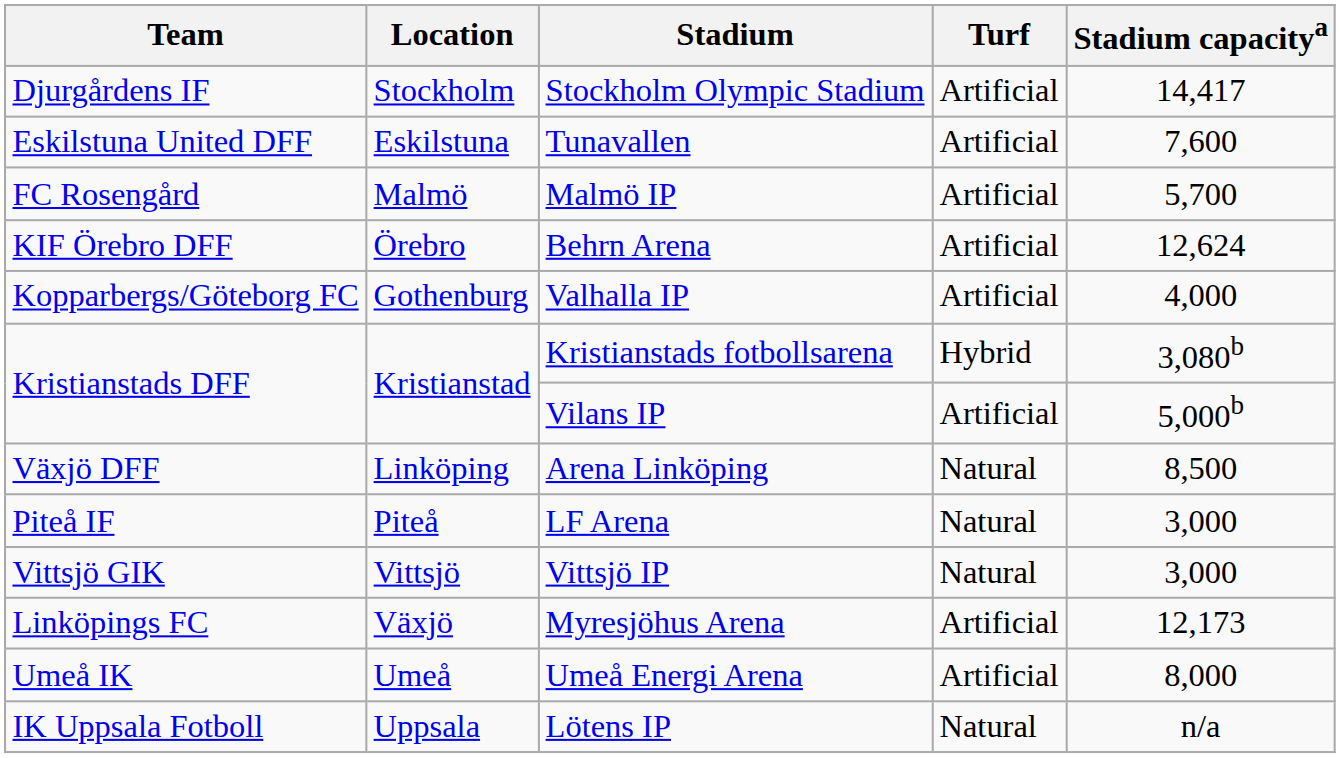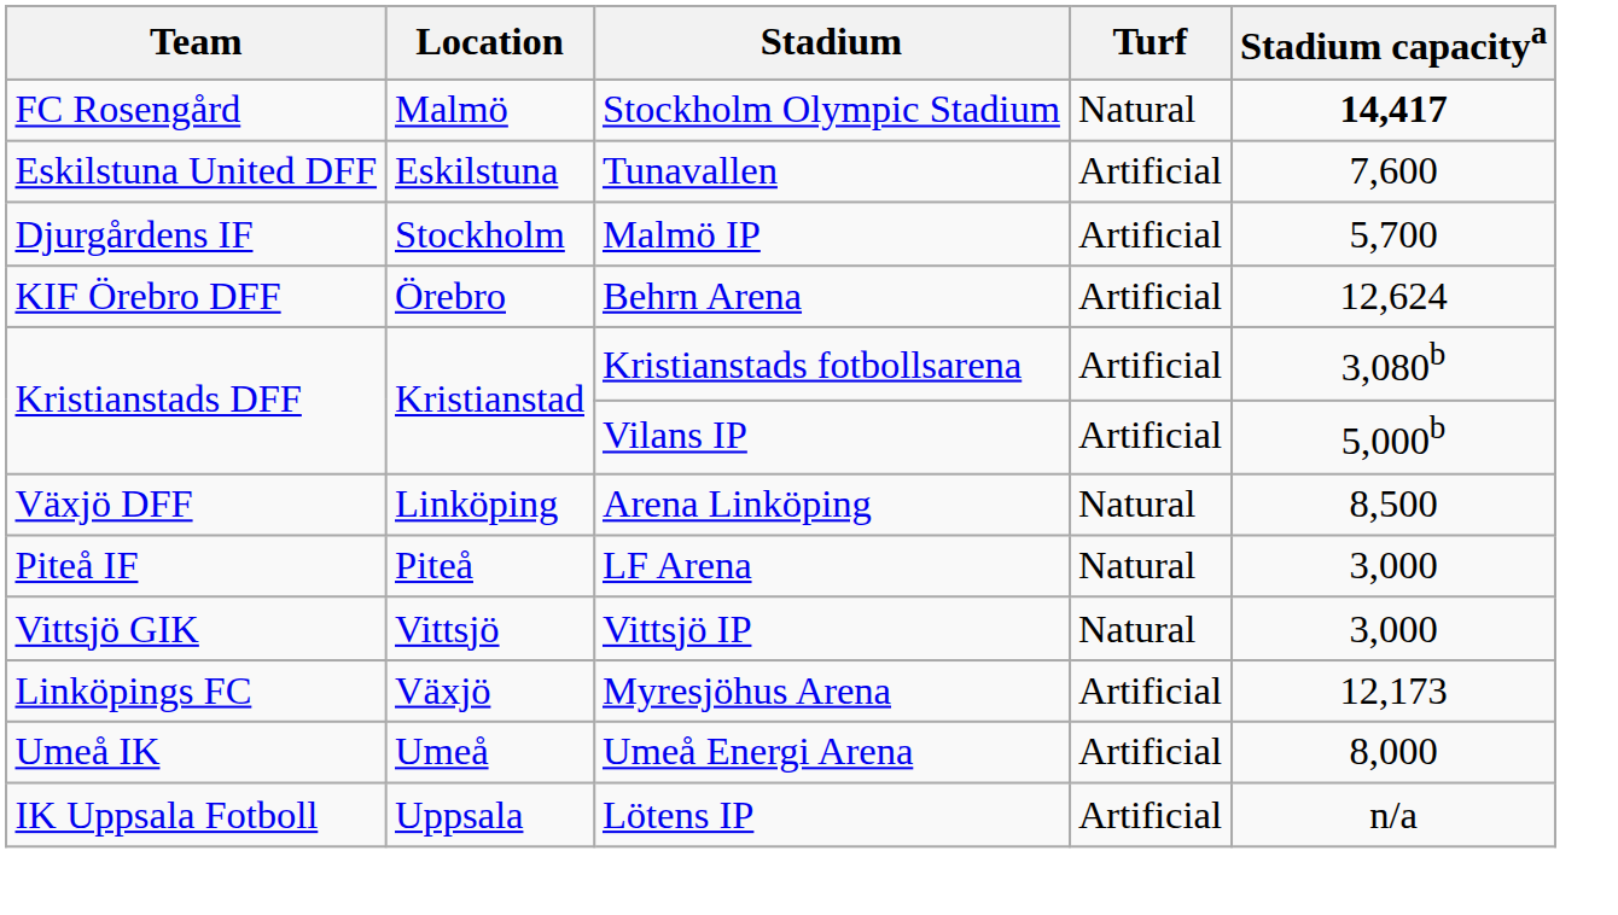 <table class="wikitable sortable" style="text-align: left;">
 <tr>
 <th>Team</th>
 <th>Location</th>
 <th>Stadium</th>
 <th>Turf</th>
 <th>Stadium capacity<sup>a</sup></th>
 </tr>
 <tr>
-<td><a href='#'>Djurgårdens IF</a></td>
-<td><a href='#'>Stockholm</a></td>
+<td><a href='#'>FC Rosengård</a></td>
+<td><a href='#'>Malmö</a></td>
 <td><a href='#'>Stockholm Olympic Stadium</a></td>
-<td>Artificial</td>
-<td align="center">14,417</td>
+<td>Natural</td>
+<td align="center"><strong>14,417</strong></td>
 </tr>
 <tr>
 <td><a href='#'>Eskilstuna United DFF</a></td>
 <td><a href='#'>Eskilstuna</a></td>
 <td><a href='#'>Tunavallen</a></td>
 <td>Artificial</td>
 <td align="center">7,600</td>
 </tr>
 <tr>
-<td><a href='#'>FC Rosengård</a></td>
-<td><a href='#'>Malmö</a></td>
+<td><a href='#'>Djurgårdens IF</a></td>
+<td><a href='#'>Stockholm</a></td>
 <td><a href='#'>Malmö IP</a></td>
 <td>Artificial</td>
 <td align="center">5,700</td>
 </tr>
 <tr>
 <td><a href='#'>KIF Örebro DFF</a></td>
 <td><a href='#'>Örebro</a></td>
 <td><a href='#'>Behrn Arena</a></td>
 <td>Artificial</td>
 <td align="center">12,624</td>
 </tr>
 <tr>
-<td><a href='#'>Kopparbergs/Göteborg FC</a></td>
-<td><a href='#'>Gothenburg</a></td>
-<td><a href='#'>Valhalla IP</a></td>
-<td>Artificial</td>
-<td align="center">4,000</td>
-</tr>
-<tr>
 <td rowspan=2><a href='#'>Kristianstads DFF</a></td>
 <td rowspan=2><a href='#'>Kristianstad</a></td>
 <td><a href='#'>Kristianstads fotbollsarena</a></td>
-<td>Hybrid</td>
+<td>Artificial</td>
 <td align="center">3,080<sup>b</sup></td>
 </tr>
 <tr>
 <td><a href='#'>Vilans IP</a></td>
 <td>Artificial</td>
 <td align="center">5,000<sup>b</sup></td>
 </tr>
 <tr>
 <td><a href='#'>Växjö DFF</a></td>
 <td><a href='#'>Linköping</a></td>
 <td><a href='#'>Arena Linköping</a></td>
 <td>Natural</td>
 <td align="center">8,500</td>
 </tr>
 <tr>
 <td><a href='#'>Piteå IF</a></td>
 <td><a href='#'>Piteå</a></td>
 <td><a href='#'>LF Arena</a></td>
 <td>Natural</td>
 <td align="center">3,000</td>
 </tr>
 <tr>
 <td><a href='#'>Vittsjö GIK</a></td>
 <td><a href='#'>Vittsjö</a></td>
 <td><a href='#'>Vittsjö IP</a></td>
 <td>Natural</td>
 <td align="center">3,000</td>
 </tr>
 <tr>
 <td><a href='#'>Linköpings FC</a></td>
 <td><a href='#'>Växjö</a></td>
 <td><a href='#'>Myresjöhus Arena</a></td>
 <td>Artificial</td>
 <td align="center">12,173</td>
 </tr>
 <tr>
 <td><a href='#'>Umeå IK</a></td>
 <td><a href='#'>Umeå</a></td>
 <td><a href='#'>Umeå Energi Arena</a></td>
 <td>Artificial</td>
 <td align="center">8,000</td>
 </tr>
 <tr>
 <td><a href='#'>IK Uppsala Fotboll</a></td>
 <td><a href='#'>Uppsala</a></td>
 <td><a href='#'>Lötens IP</a></td>
-<td>Natural</td>
+<td>Artificial</td>
 <td align="center">n/a</td>
 </tr>
 </table>
